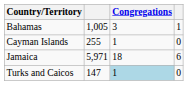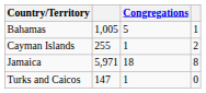 <table class="wikitable sortable defaultright col1left col2center col3center">
 <tr>
 <th>Country/Territory</th>
 <th></th>
 <th><a href='#'>Congregations</a></th>
 <th></th>
 </tr>
 <tr>
 <td> Bahamas</td>
 <td>1,005</td>
-<td>3</td>
+<td>5</td>
 <td>1</td>
 </tr>
 <tr>
 <td> Cayman Islands</td>
 <td>255</td>
 <td>1</td>
-<td>0</td>
+<td>2</td>
 </tr>
 <tr>
 <td> Jamaica</td>
 <td>5,971</td>
 <td>18</td>
-<td>6</td>
+<td>8</td>
 </tr>
 <tr>
 <td> Turks and Caicos</td>
 <td>147</td>
-<td style="background: lightblue;">1</td>
+<td>1</td>
 <td>0</td>
 </tr>
 </table>
